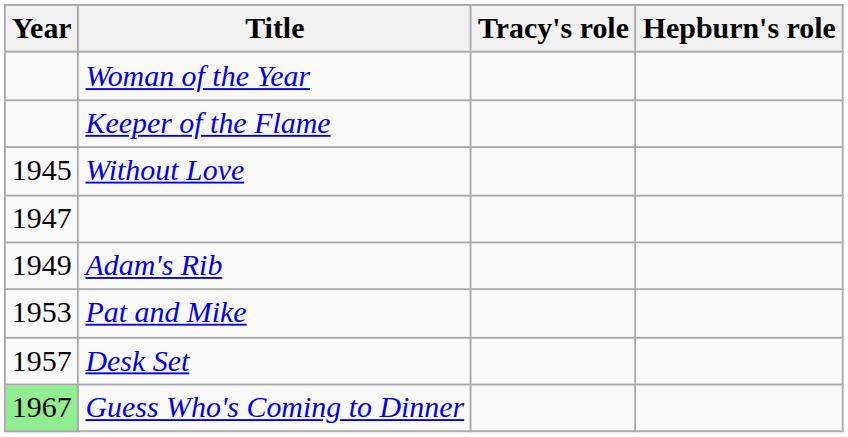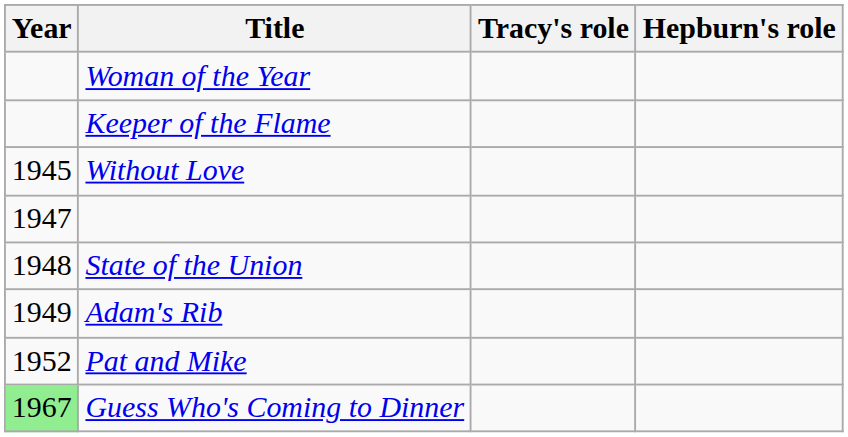 <table class="wikitable sortable sticky-header">
 <tr>
 <th>Year</th>
 <th>Title</th>
 <th>Tracy's role</th>
 <th>Hepburn's role</th>
 </tr>
 <tr>
 <td></td>
 <td><em><a href='#'>Woman of the Year</a></em></td>
 <td></td>
 <td></td>
 </tr>
 <tr>
 <td></td>
 <td><em><a href='#'>Keeper of the Flame</a></em></td>
 <td></td>
 <td></td>
 </tr>
 <tr>
 <td>1945</td>
 <td><em><a href='#'>Without Love</a></em></td>
 <td></td>
 <td></td>
 </tr>
 <tr>
 <td>1947</td>
 <td><em></em></td>
 <td></td>
 <td></td>
 </tr>
 <tr>
+<td>1948</td>
+<td><em><a href='#'>State of the Union</a></em></td>
+<td></td>
+<td></td>
+</tr>
+<tr>
 <td>1949</td>
 <td><em><a href='#'>Adam's Rib</a></em></td>
 <td></td>
 <td></td>
 </tr>
 <tr>
-<td>1953</td>
+<td>1952</td>
 <td><em><a href='#'>Pat and Mike</a></em></td>
-<td></td>
-<td></td>
-</tr>
-<tr>
-<td>1957</td>
-<td><em><a href='#'>Desk Set</a></em></td>
 <td></td>
 <td></td>
 </tr>
 <tr>
 <td style="background: lightgreen;">1967</td>
 <td><em><a href='#'>Guess Who's Coming to Dinner</a></em></td>
 <td></td>
 <td></td>
 </tr>
 </table>
